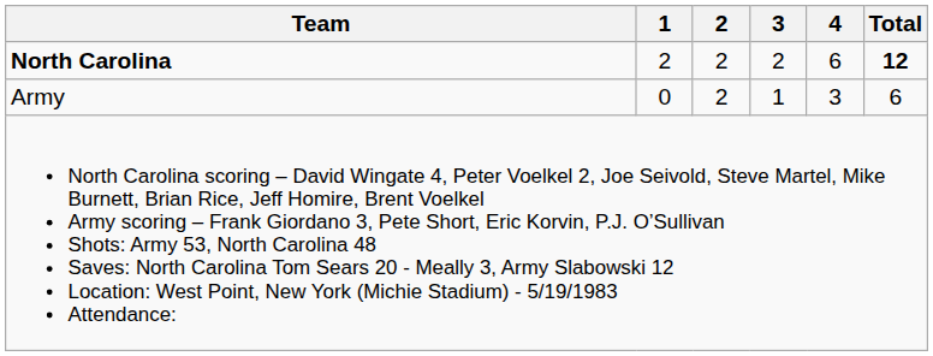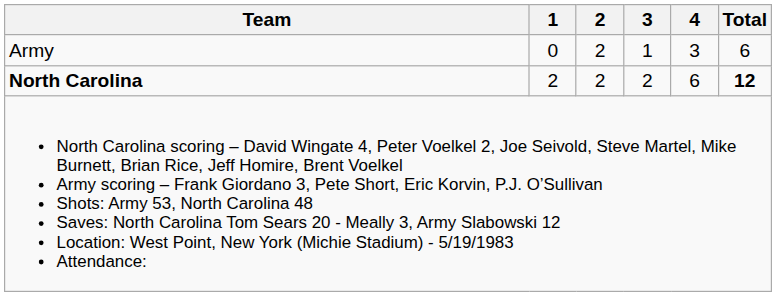 <table class="wikitable" style="text-align:center; max-width:40em">
 <tr>
 <th>Team</th>
 <th style="width:2em">1</th>
 <th style="width:2em">2</th>
 <th style="width:2em">3</th>
 <th style="width:2em">4</th>
 <th style="width:2em">Total</th>
 </tr>
 <tr>
+<td style="text-align:left">Army</td>
+<td>0</td>
+<td>2</td>
+<td>1</td>
+<td>3</td>
+<td>6</td>
+</tr>
+<tr>
 <td style="text-align:left"><strong>North Carolina</strong></td>
 <td>2</td>
 <td>2</td>
 <td>2</td>
 <td>6</td>
 <td><strong>12</strong></td>
 </tr>
 <tr>
-<td style="text-align:left">Army</td>
-<td>0</td>
-<td>2</td>
-<td>1</td>
-<td>3</td>
-<td>6</td>
-</tr>
-<tr>
 <td colspan=6 style="text-align:left; font-size:88%;"><br><ul><li>North Carolina scoring – David Wingate 4, Peter Voelkel 2, Joe Seivold, Steve Martel, Mike Burnett, Brian Rice, Jeff Homire, Brent Voelkel</li><li>Army scoring – Frank Giordano 3, Pete Short, Eric Korvin, P.J. O’Sullivan</li><li>Shots: Army 53, North Carolina 48</li><li>Saves: North Carolina Tom Sears 20 - Meally 3, Army Slabowski 12</li><li>Location: West Point, New York (Michie Stadium) - 5/19/1983</li><li>Attendance:</li></ul></td>
 </tr>
 </table>
